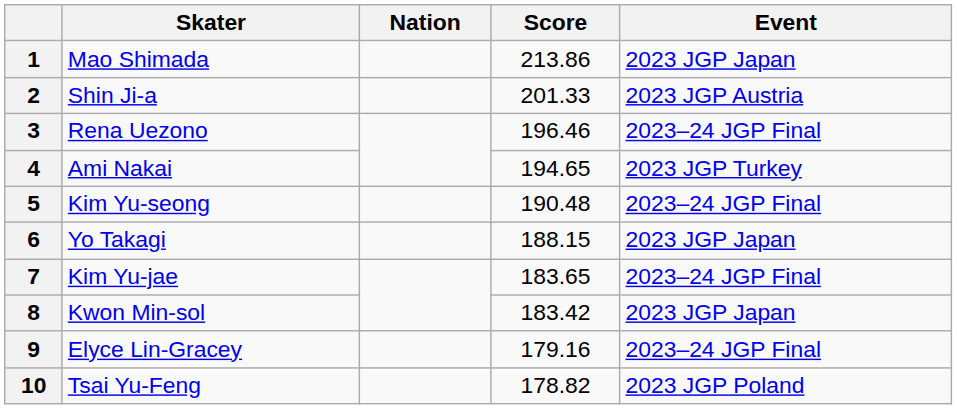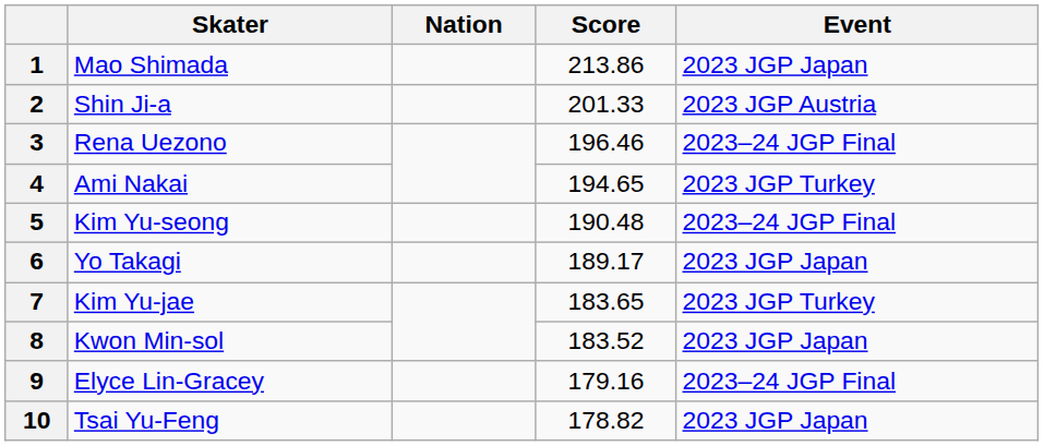 <table class="wikitable sortable" style="text-align:left; width:75%">
 <tr>
 <th scope="col"></th>
 <th scope="col">Skater</th>
 <th scope="col">Nation</th>
 <th scope="col">Score</th>
 <th scope="col">Event</th>
 </tr>
 <tr>
 <th scope="row">1</th>
 <td><a href='#'>Mao Shimada</a></td>
 <td></td>
 <td style="text-align:center;">213.86</td>
 <td><a href='#'>2023 JGP Japan</a></td>
 </tr>
 <tr>
 <th scope="row">2</th>
 <td><a href='#'>Shin Ji-a</a></td>
 <td></td>
 <td style="text-align:center;">201.33</td>
 <td><a href='#'>2023 JGP Austria</a></td>
 </tr>
 <tr>
 <th scope="row">3</th>
 <td><a href='#'>Rena Uezono</a></td>
 <td rowspan="2"></td>
 <td style="text-align:center;">196.46</td>
 <td><a href='#'>2023–24 JGP Final</a></td>
 </tr>
 <tr>
 <th scope="row">4</th>
 <td><a href='#'>Ami Nakai</a></td>
 <td style="text-align:center;">194.65</td>
 <td><a href='#'>2023 JGP Turkey</a></td>
 </tr>
 <tr>
 <th scope="row">5</th>
 <td><a href='#'>Kim Yu-seong</a></td>
 <td></td>
 <td style="text-align:center;">190.48</td>
 <td><a href='#'>2023–24 JGP Final</a></td>
 </tr>
 <tr>
 <th scope="row">6</th>
 <td><a href='#'>Yo Takagi</a></td>
 <td></td>
-<td style="text-align:center;">188.15</td>
+<td style="text-align:center;">189.17</td>
 <td><a href='#'>2023 JGP Japan</a></td>
 </tr>
 <tr>
 <th scope="row">7</th>
 <td><a href='#'>Kim Yu-jae</a></td>
 <td rowspan="2"></td>
 <td style="text-align:center;">183.65</td>
-<td><a href='#'>2023–24 JGP Final</a></td>
+<td><a href='#'>2023 JGP Turkey</a></td>
 </tr>
 <tr>
 <th scope="row">8</th>
 <td><a href='#'>Kwon Min-sol</a></td>
-<td style="text-align:center;">183.42</td>
+<td style="text-align:center;">183.52</td>
 <td><a href='#'>2023 JGP Japan</a></td>
 </tr>
 <tr>
 <th scope="row">9</th>
 <td><a href='#'>Elyce Lin-Gracey</a></td>
 <td></td>
 <td style="text-align:center;">179.16</td>
 <td><a href='#'>2023–24 JGP Final</a></td>
 </tr>
 <tr>
 <th scope="row">10</th>
 <td><a href='#'>Tsai Yu-Feng</a></td>
 <td></td>
 <td style="text-align:center;">178.82</td>
-<td><a href='#'>2023 JGP Poland</a></td>
+<td><a href='#'>2023 JGP Japan</a></td>
 </tr>
 </table>
